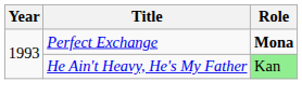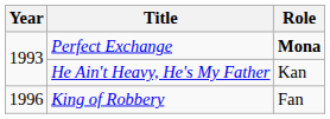 <table class="wikitable">
 <tr>
 <th>Year</th>
 <th>Title</th>
 <th>Role</th>
 </tr>
 <tr>
 <td rowspan="2">1993</td>
 <td><em><a href='#'>Perfect Exchange</a></em></td>
 <td><strong>Mona</strong></td>
 </tr>
 <tr>
 <td><em><a href='#'>He Ain't Heavy, He's My Father</a></em></td>
-<td style="background: lightgreen;">Kan</td>
+<td>Kan</td>
+</tr>
+<tr>
+<td>1996</td>
+<td><em><a href='#'>King of Robbery</a></em></td>
+<td>Fan</td>
 </tr>
 </table>
